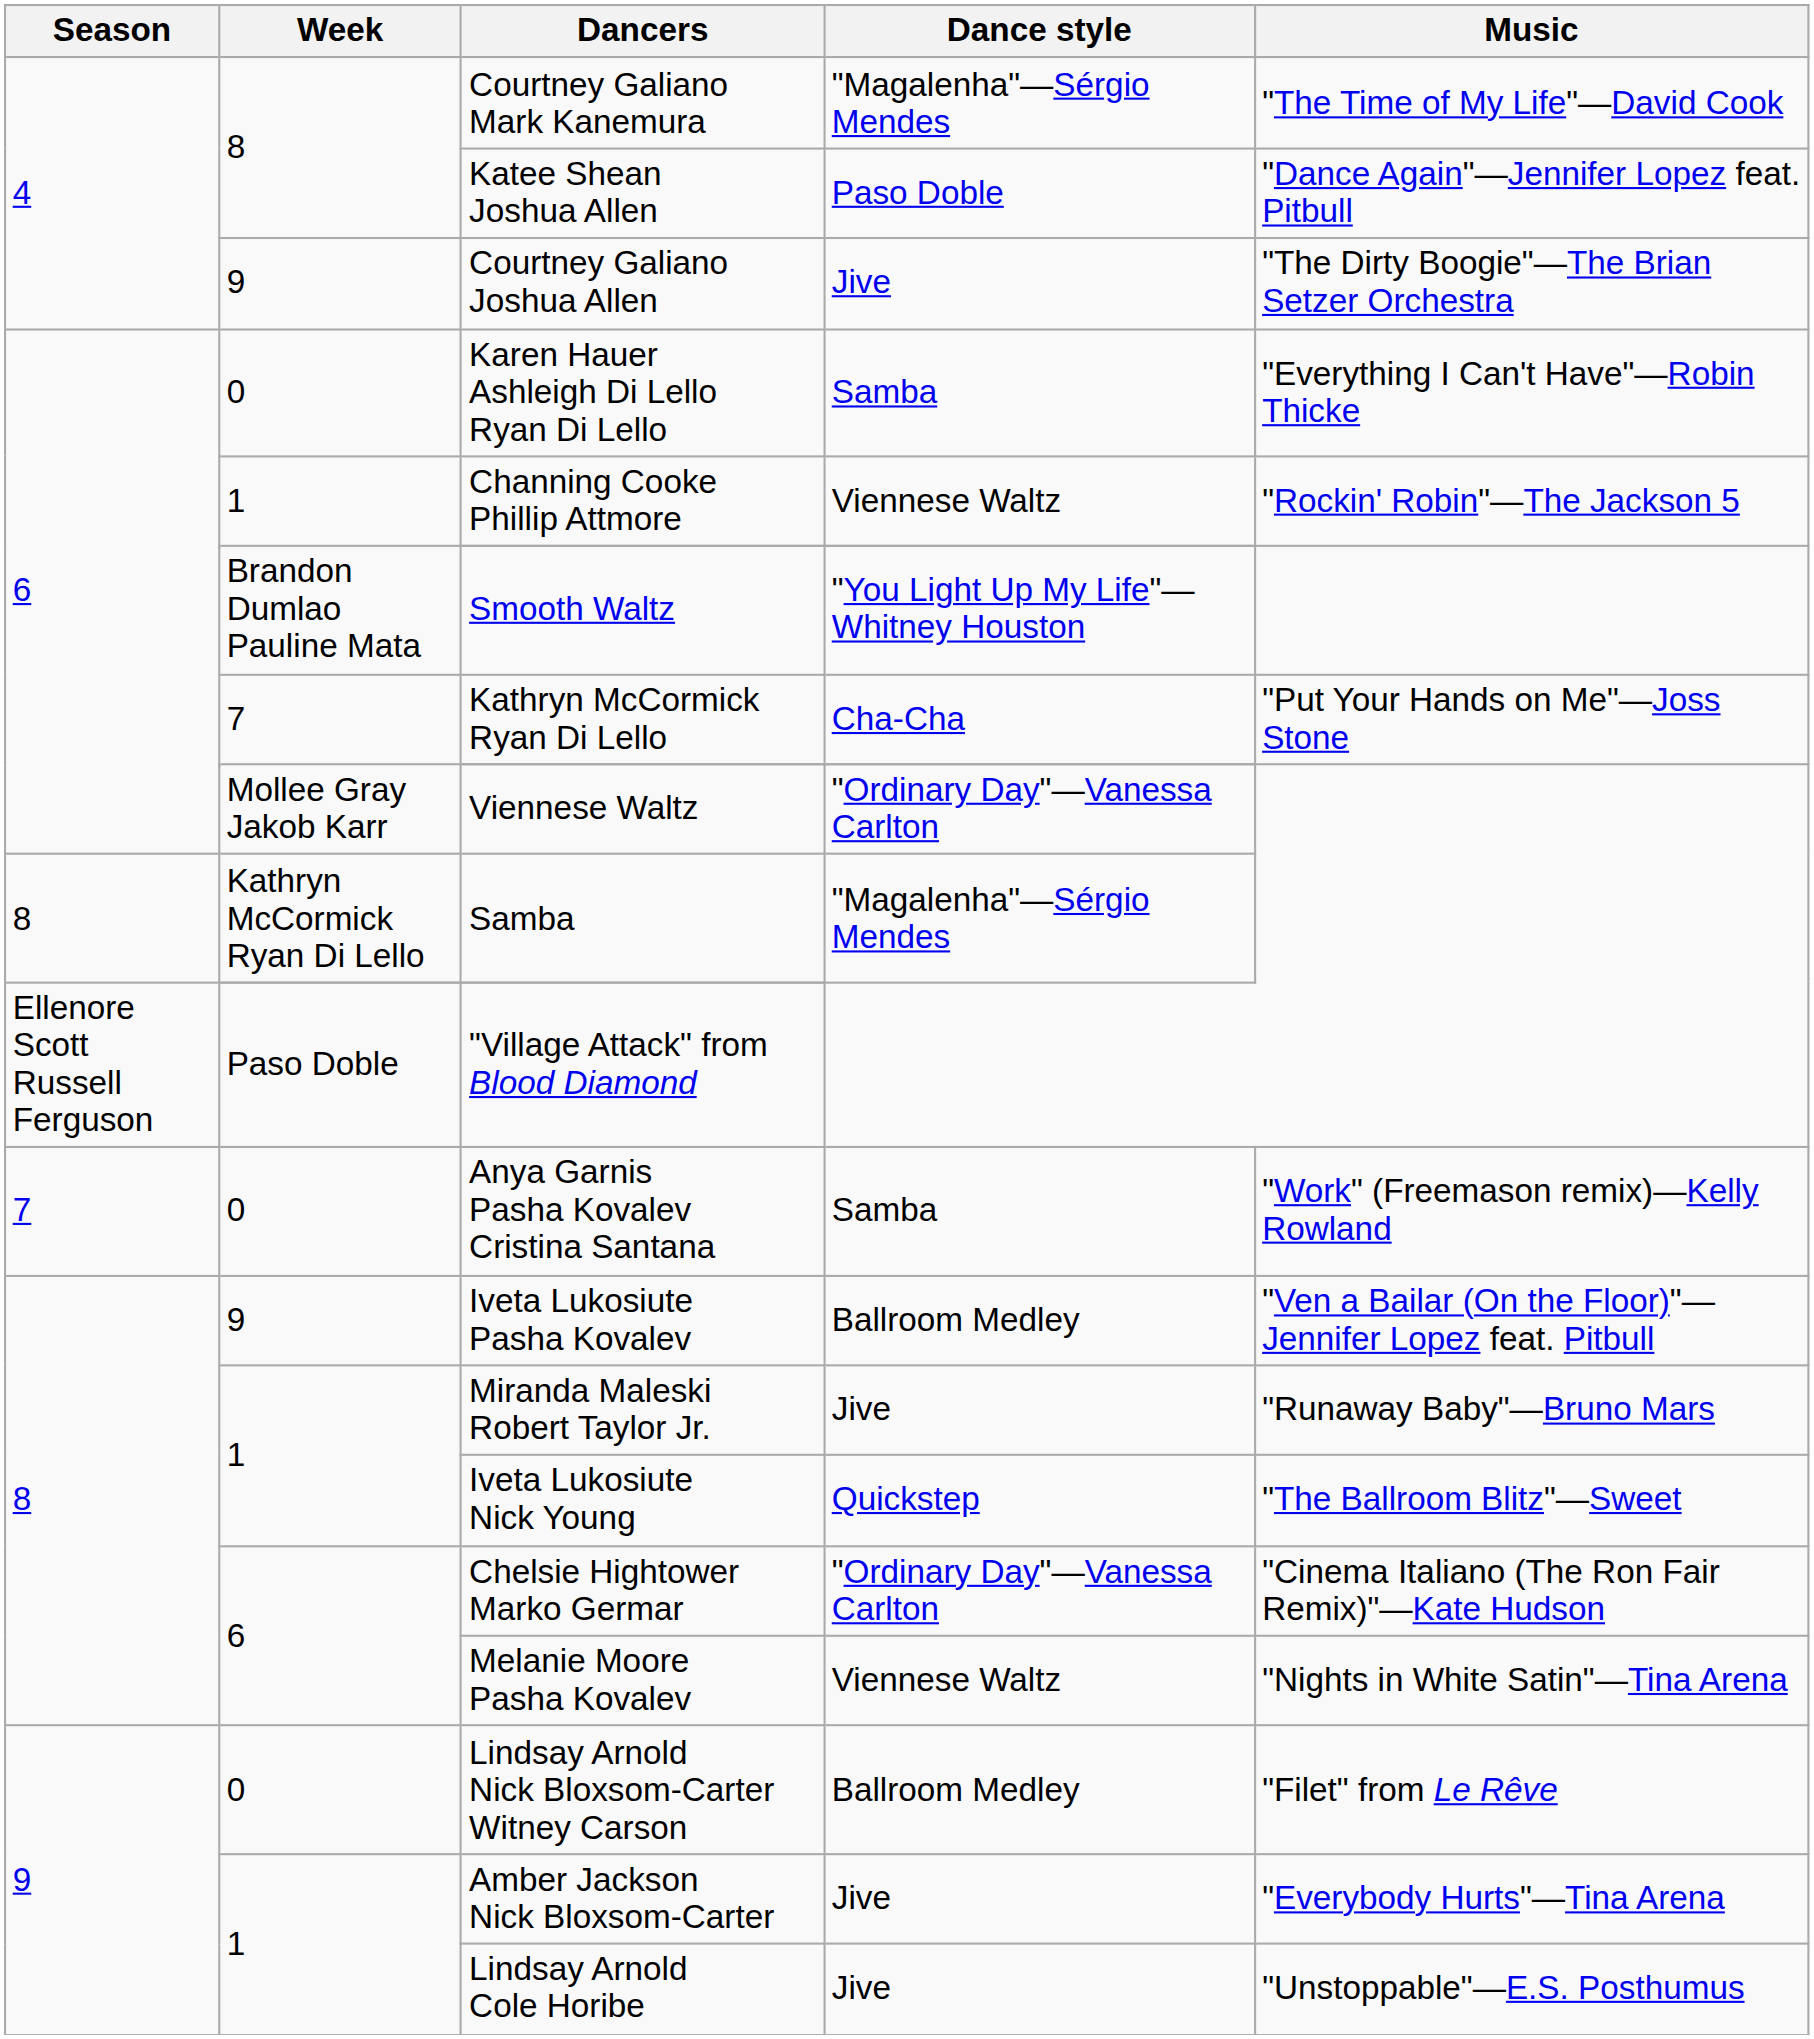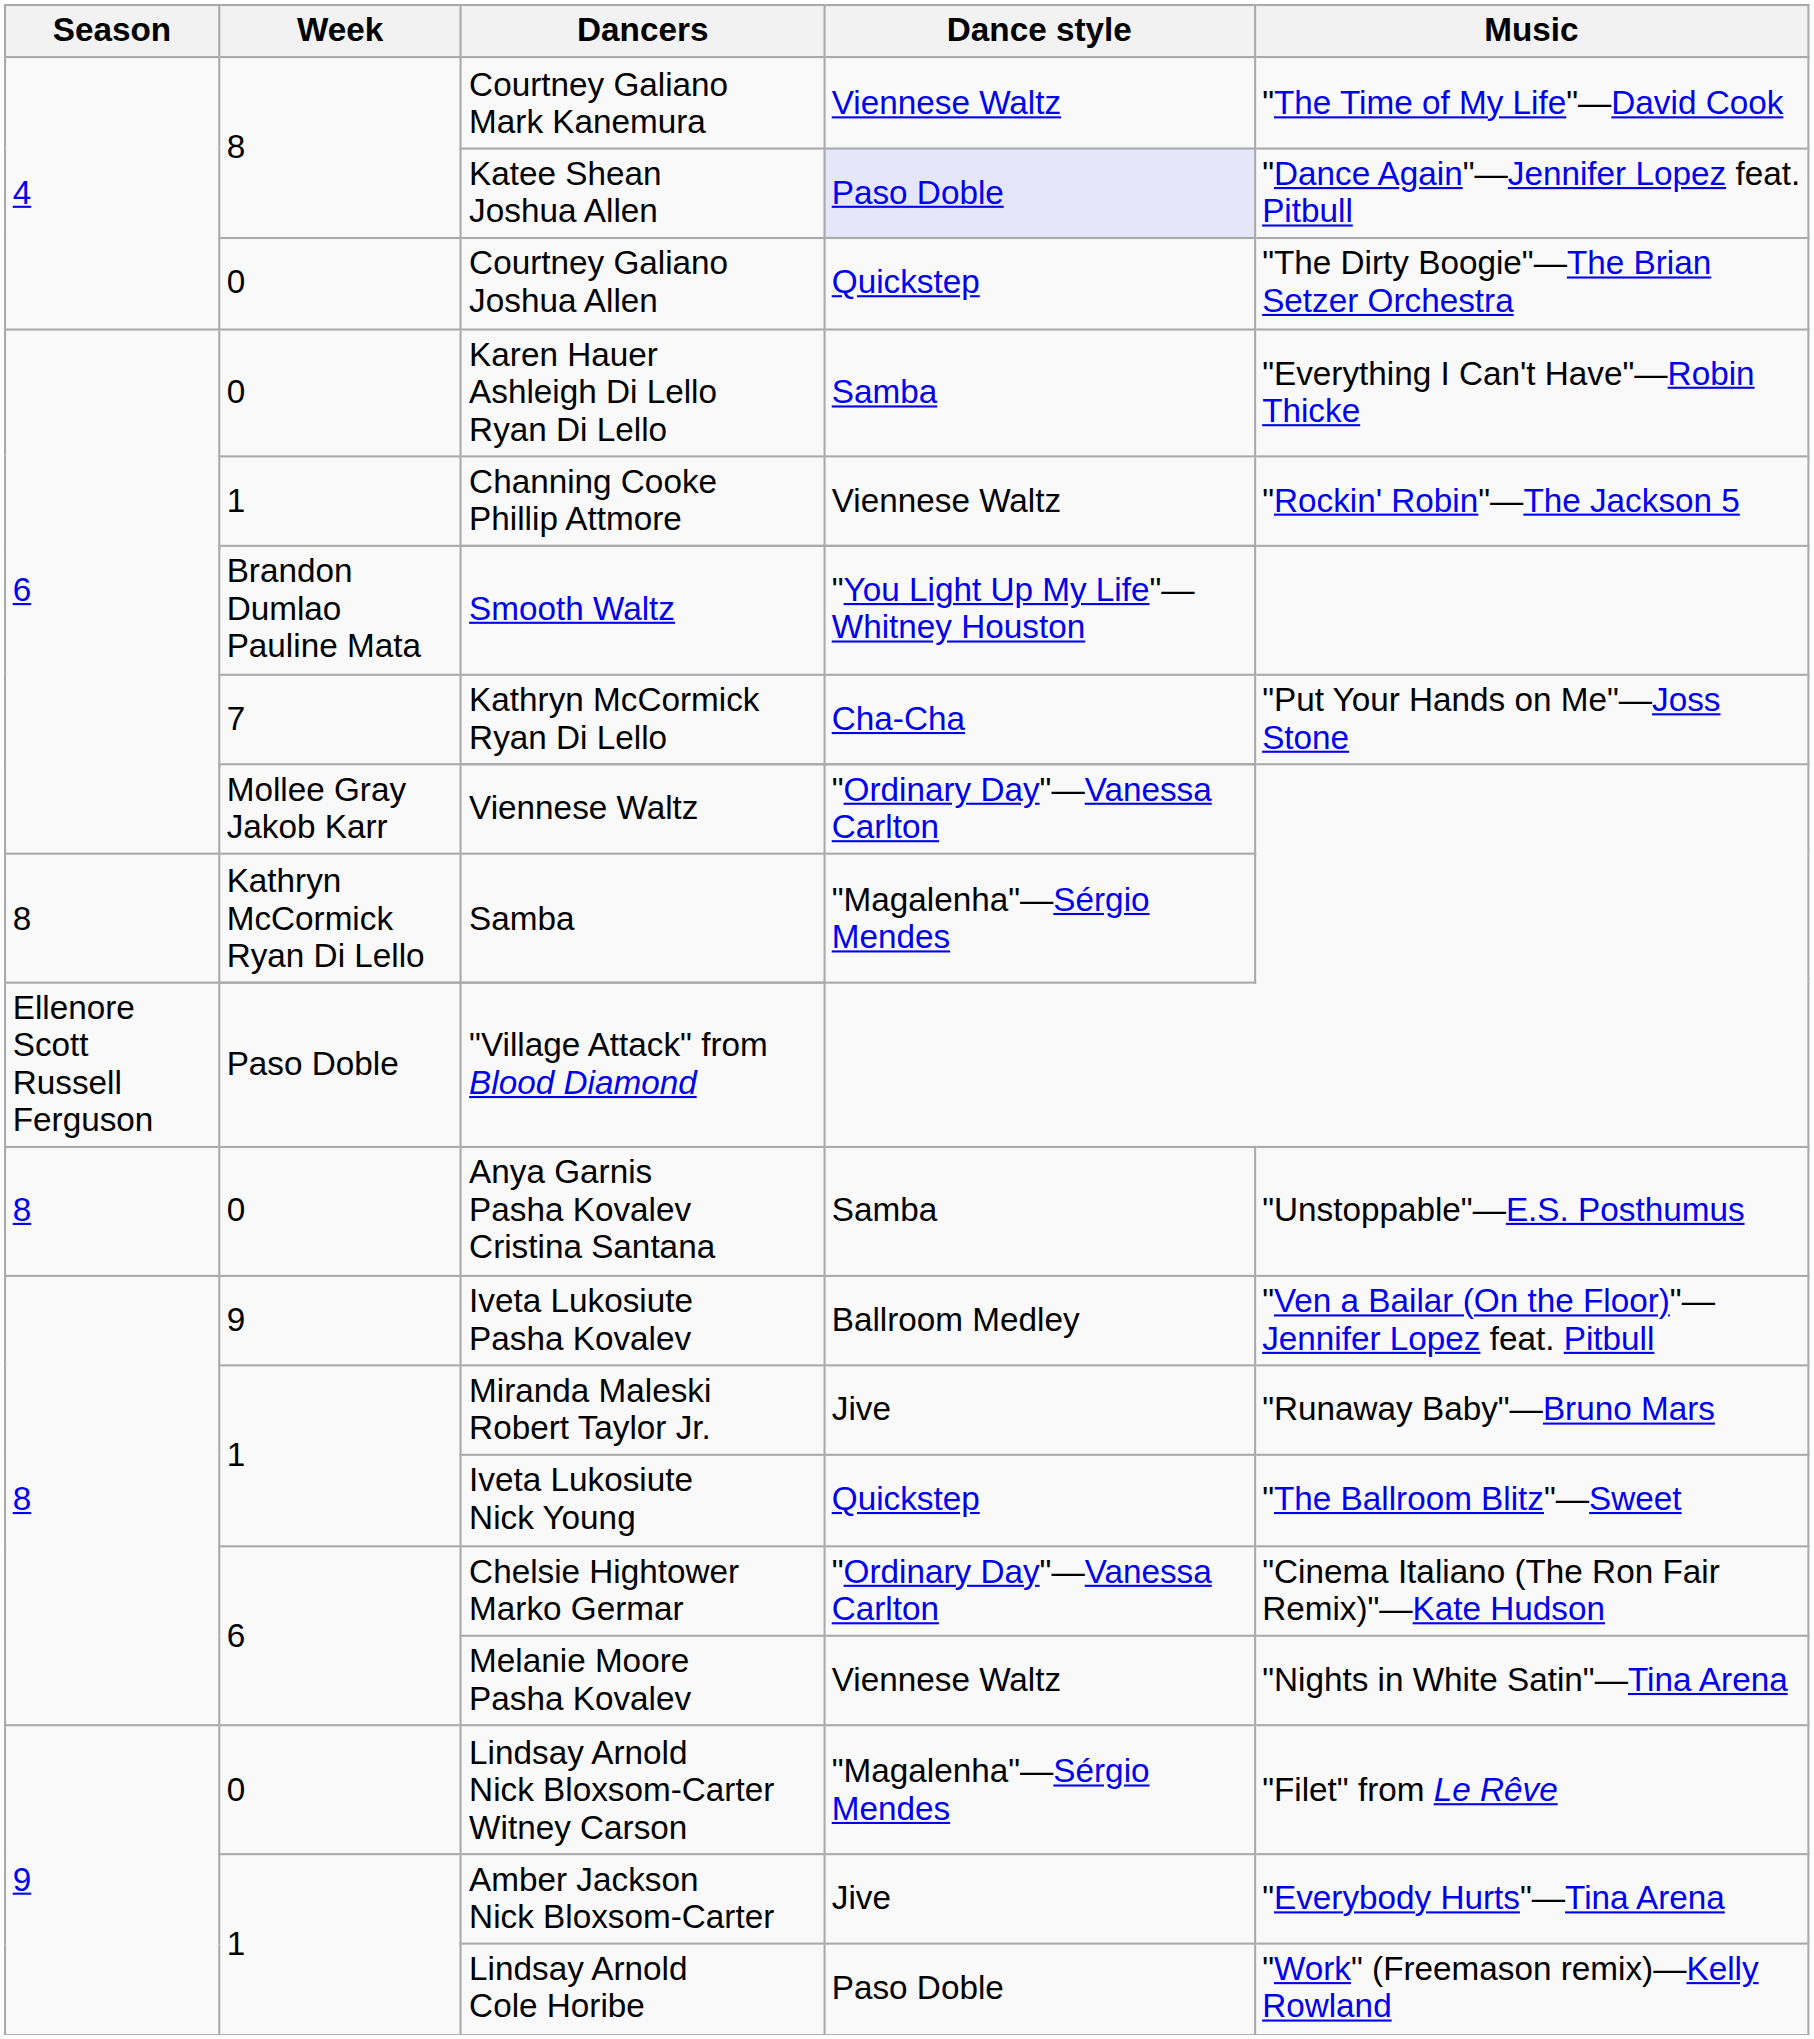 <table class="wikitable">
 <tr>
 <th>Season</th>
 <th>Week</th>
 <th>Dancers</th>
 <th>Dance style</th>
 <th>Music</th>
 </tr>
 <tr>
 <td rowspan="3"><a href='#'>4</a></td>
 <td rowspan="2">8</td>
 <td>Courtney Galiano<br>Mark Kanemura</td>
-<td>"Magalenha"—<a href='#'>Sérgio Mendes</a></td>
+<td><a href='#'>Viennese Waltz</a></td>
 <td>"<a href='#'>The Time of My Life</a>"—<a href='#'>David Cook</a></td>
 </tr>
 <tr>
 <td>Katee Shean<br>Joshua Allen</td>
-<td><a href='#'>Paso Doble</a></td>
+<td style="background: lavender;"><a href='#'>Paso Doble</a></td>
 <td>"<a href='#'>Dance Again</a>"—<a href='#'>Jennifer Lopez</a> feat. <a href='#'>Pitbull</a></td>
 </tr>
 <tr>
-<td>9</td>
+<td>0</td>
 <td>Courtney Galiano<br>Joshua Allen</td>
-<td><a href='#'>Jive</a></td>
+<td><a href='#'>Quickstep</a></td>
 <td>"The Dirty Boogie"—<a href='#'>The Brian Setzer Orchestra</a></td>
 </tr>
 <tr>
 <td rowspan="7"><a href='#'>6</a></td>
 <td>0</td>
 <td>Karen Hauer<br>Ashleigh Di Lello<br>Ryan Di Lello</td>
 <td><a href='#'>Samba</a></td>
 <td>"Everything I Can't Have"—<a href='#'>Robin Thicke</a></td>
 </tr>
 <tr>
 <td rowspan="2">1</td>
 <td>Channing Cooke<br>Phillip Attmore</td>
 <td>Viennese Waltz</td>
 <td>"<a href='#'>Rockin' Robin</a>"—<a href='#'>The Jackson 5</a></td>
 </tr>
 <tr>
 </tr>
 <tr>
 <td>Brandon Dumlao<br>Pauline Mata</td>
 <td><a href='#'>Smooth Waltz</a></td>
 <td>"<a href='#'>You Light Up My Life</a>"—<a href='#'>Whitney Houston</a></td>
 </tr>
 <tr>
 <td rowspan="2">7</td>
 <td>Kathryn McCormick<br>Ryan Di Lello</td>
 <td><a href='#'>Cha-Cha</a></td>
 <td>"Put Your Hands on Me"—<a href='#'>Joss Stone</a></td>
 </tr>
 <tr>
 </tr>
 <tr>
 <td>Mollee Gray<br>Jakob Karr</td>
 <td>Viennese Waltz</td>
 <td>"<a href='#'>Ordinary Day</a>"—<a href='#'>Vanessa Carlton</a></td>
 </tr>
 <tr>
 <td rowspan="2">8</td>
 <td>Kathryn McCormick<br>Ryan Di Lello</td>
 <td>Samba</td>
 <td>"Magalenha"—<a href='#'>Sérgio Mendes</a></td>
 </tr>
 <tr>
 </tr>
 <tr>
 <td>Ellenore Scott<br>Russell Ferguson</td>
 <td>Paso Doble</td>
 <td>"Village Attack" from <em><a href='#'>Blood Diamond</a></em></td>
 </tr>
 <tr>
-<td><a href='#'>7</a></td>
+<td><a href='#'>8</a></td>
 <td>0</td>
 <td>Anya Garnis<br>Pasha Kovalev<br>Cristina Santana</td>
 <td>Samba</td>
-<td>"<a href='#'>Work</a>" (Freemason remix)—<a href='#'>Kelly Rowland</a></td>
+<td>"Unstoppable"—<a href='#'>E.S. Posthumus</a></td>
 </tr>
 <tr>
 <td rowspan="5"><a href='#'>8</a></td>
 <td>9</td>
 <td>Iveta Lukosiute<br>Pasha Kovalev</td>
 <td>Ballroom Medley</td>
 <td>"<a href='#'>Ven a Bailar (On the Floor)</a>"—<a href='#'>Jennifer Lopez</a> feat. <a href='#'>Pitbull</a></td>
 </tr>
 <tr>
 <td rowspan="2">1</td>
 <td>Miranda Maleski<br>Robert Taylor Jr.</td>
 <td>Jive</td>
 <td>"Runaway Baby"—<a href='#'>Bruno Mars</a></td>
 </tr>
 <tr>
 <td>Iveta Lukosiute<br>Nick Young</td>
 <td><a href='#'>Quickstep</a></td>
 <td>"<a href='#'>The Ballroom Blitz</a>"—<a href='#'>Sweet</a></td>
 </tr>
 <tr>
 <td rowspan="2">6</td>
 <td>Chelsie Hightower<br>Marko Germar</td>
 <td>"<a href='#'>Ordinary Day</a>"—<a href='#'>Vanessa Carlton</a></td>
 <td>"Cinema Italiano (The Ron Fair Remix)"—<a href='#'>Kate Hudson</a></td>
 </tr>
 <tr>
 <td>Melanie Moore<br>Pasha Kovalev</td>
 <td>Viennese Waltz</td>
 <td>"Nights in White Satin"—<a href='#'>Tina Arena</a></td>
 </tr>
 <tr>
 <td rowspan="3"><a href='#'>9</a></td>
 <td>0</td>
 <td>Lindsay Arnold<br>Nick Bloxsom-Carter<br>Witney Carson</td>
-<td>Ballroom Medley</td>
+<td>"Magalenha"—<a href='#'>Sérgio Mendes</a></td>
 <td>"Filet" from <em><a href='#'>Le Rêve</a></em></td>
 </tr>
 <tr>
 <td rowspan="2">1</td>
 <td>Amber Jackson<br>Nick Bloxsom-Carter</td>
 <td>Jive</td>
 <td>"<a href='#'>Everybody Hurts</a>"—<a href='#'>Tina Arena</a></td>
 </tr>
 <tr>
 <td>Lindsay Arnold<br>Cole Horibe</td>
-<td>Jive</td>
-<td>"Unstoppable"—<a href='#'>E.S. Posthumus</a></td>
+<td>Paso Doble</td>
+<td>"<a href='#'>Work</a>" (Freemason remix)—<a href='#'>Kelly Rowland</a></td>
 </tr>
 </table>
